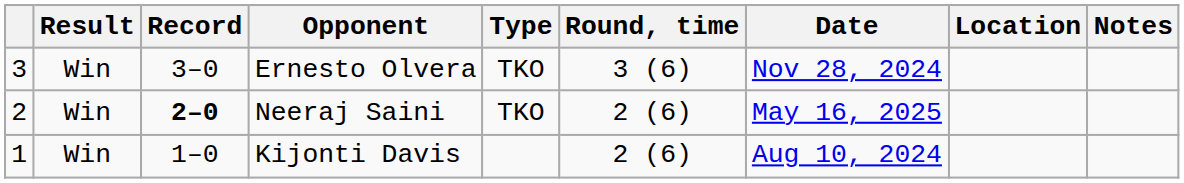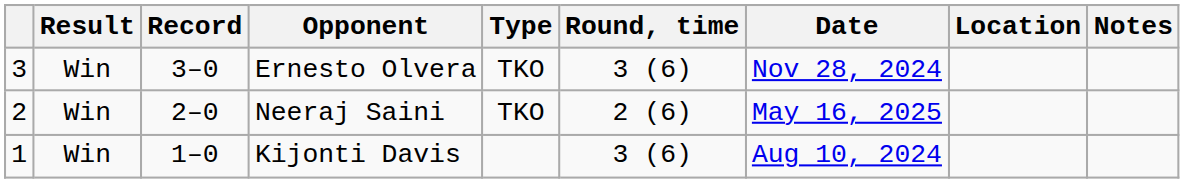 <table class="wikitable" style="text-align:center">
 <tr>
 <th></th>
 <th>Result</th>
 <th>Record</th>
 <th>Opponent</th>
 <th>Type</th>
 <th>Round, time</th>
 <th>Date</th>
 <th>Location</th>
 <th>Notes</th>
 </tr>
 <tr>
 <td>3</td>
 <td>Win</td>
 <td>3–0</td>
 <td style="text-align:left;">Ernesto Olvera</td>
 <td>TKO</td>
 <td>3 (6) </td>
 <td><a href='#'>Nov 28, 2024</a></td>
 <td style="text-align:left;"></td>
 <td></td>
 </tr>
 <tr>
 <td>2</td>
 <td>Win</td>
-<td><strong>2–0</strong></td>
+<td>2–0</td>
 <td style="text-align:left;">Neeraj Saini</td>
 <td>TKO</td>
 <td>2 (6) </td>
 <td><a href='#'>May 16, 2025</a></td>
 <td style="text-align:left;"></td>
 <td></td>
 </tr>
 <tr>
 <td>1</td>
 <td>Win</td>
 <td>1–0</td>
 <td style="text-align:left;">Kijonti Davis</td>
 <td></td>
-<td>2 (6) </td>
+<td>3 (6) </td>
 <td><a href='#'>Aug 10, 2024</a></td>
 <td style="text-align:left;"></td>
 <td></td>
 </tr>
 </table>
